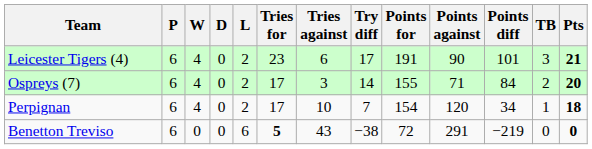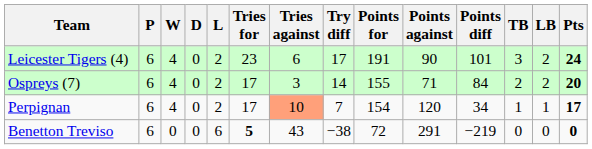 <table class="wikitable" style="text-align: center;">
 <tr>
 <th width="200">Team</th>
 <th width="20">P</th>
 <th width="20">W</th>
 <th width="20">D</th>
 <th width="20">L</th>
 <th width="20">Tries for</th>
 <th width="20">Tries against</th>
 <th width="20">Try diff</th>
 <th width="20">Points for</th>
 <th width="20">Points against</th>
 <th width="25">Points diff</th>
 <th width="20">TB</th>
+<th width="20">LB</th>
 <th width="20">Pts</th>
 </tr>
 <tr bgcolor="#ccffcc">
 <td align=left> <a href='#'>Leicester Tigers</a> (4)</td>
 <td>6</td>
 <td>4</td>
 <td>0</td>
 <td>2</td>
 <td>23</td>
 <td>6</td>
 <td>17</td>
 <td>191</td>
 <td>90</td>
 <td>101</td>
 <td>3</td>
-<td><strong>21</strong></td>
+<td>2</td>
+<td><strong>24</strong></td>
 </tr>
 <tr bgcolor="#ccffcc">
 <td align=left> <a href='#'>Ospreys</a> (7)</td>
 <td>6</td>
 <td>4</td>
 <td>0</td>
 <td>2</td>
 <td>17</td>
 <td>3</td>
 <td>14</td>
 <td>155</td>
 <td>71</td>
 <td>84</td>
 <td>2</td>
+<td>2</td>
 <td><strong>20</strong></td>
 </tr>
 <tr>
 <td align=left> <a href='#'>Perpignan</a></td>
 <td>6</td>
 <td>4</td>
 <td>0</td>
 <td>2</td>
 <td>17</td>
-<td>10</td>
+<td style="background: lightsalmon;">10</td>
 <td>7</td>
 <td>154</td>
 <td>120</td>
 <td>34</td>
 <td>1</td>
-<td><strong>18</strong></td>
+<td>1</td>
+<td><strong>17</strong></td>
 </tr>
 <tr>
 <td align=left> <a href='#'>Benetton Treviso</a></td>
 <td>6</td>
 <td>0</td>
 <td>0</td>
 <td>6</td>
 <td><strong>5</strong></td>
 <td>43</td>
 <td>−38</td>
 <td>72</td>
 <td>291</td>
 <td>−219</td>
 <td>0</td>
+<td>0</td>
 <td><strong>0</strong></td>
 </tr>
 </table>
